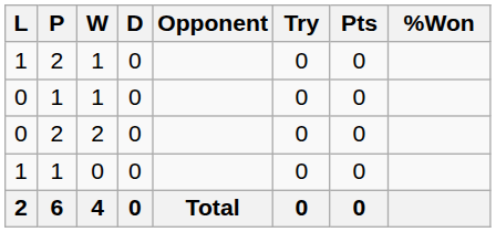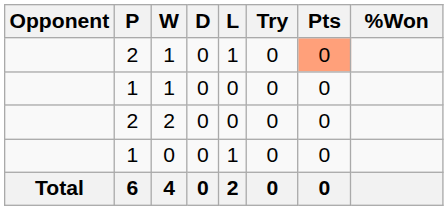 <table class="wikitable sortable"  style="text-align:center; font-size:100%;">
 <tr>
-<th abbr="Lost" style="width:10px;">L</th>
+<th style="width:25%;">Opponent</th>
 <th abbr="Played" style="width:15px;">P</th>
 <th abbr="Won" style="width:10px;">W</th>
 <th abbr="Drawn" style="width:10px;">D</th>
-<th style="width:25%;">Opponent</th>
+<th abbr="Lost" style="width:10px;">L</th>
 <th abbr="Tries" style="width:15px;">Try</th>
 <th abbr="Points" style="width:18px;">Pts</th>
 <th abbr="Won" style="width:15px;">%Won</th>
 </tr>
 <tr>
-<td>1</td>
+<td align="left"></td>
 <td>2</td>
 <td>1</td>
 <td>0</td>
+<td>1</td>
+<td>0</td>
+<td style="background: lightsalmon;">0</td>
+<td></td>
+</tr>
+<tr>
 <td align="left"></td>
+<td>1</td>
+<td>1</td>
+<td>0</td>
+<td>0</td>
 <td>0</td>
 <td>0</td>
 <td></td>
 </tr>
 <tr>
+<td align="left"></td>
+<td>2</td>
+<td>2</td>
 <td>0</td>
-<td>1</td>
-<td>1</td>
 <td>0</td>
-<td align="left"></td>
 <td>0</td>
 <td>0</td>
 <td></td>
 </tr>
 <tr>
+<td align="left"></td>
+<td>1</td>
 <td>0</td>
-<td>2</td>
-<td>2</td>
 <td>0</td>
-<td align="left"></td>
+<td>1</td>
 <td>0</td>
 <td>0</td>
 <td></td>
 </tr>
 <tr>
-<td>1</td>
-<td>1</td>
-<td>0</td>
-<td>0</td>
-<td align="left"></td>
-<td>0</td>
-<td>0</td>
-<td></td>
-</tr>
-<tr>
-<th>2</th>
+<th>Total</th>
 <th>6</th>
 <th>4</th>
 <th>0</th>
-<th>Total</th>
+<th>2</th>
 <th>0</th>
 <th>0</th>
 <th></th>
 </tr>
 </table>
